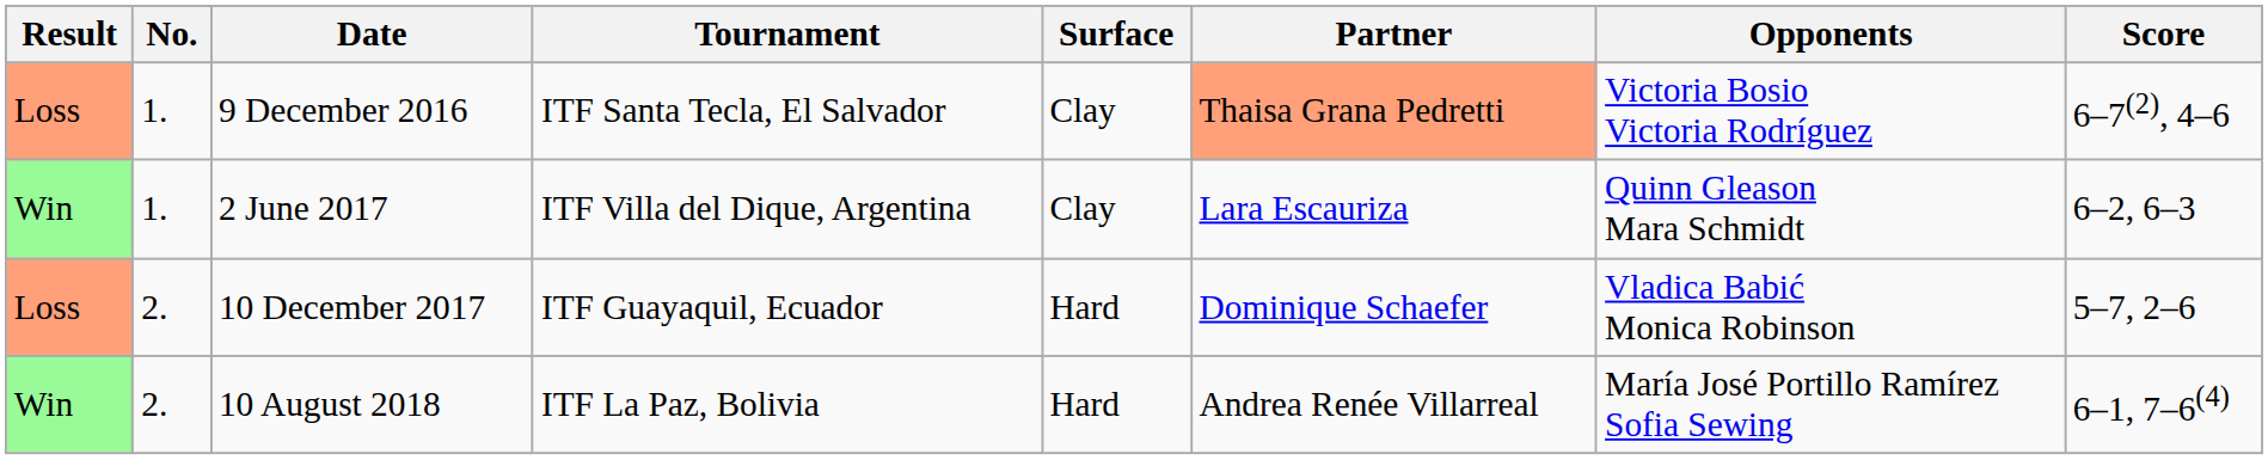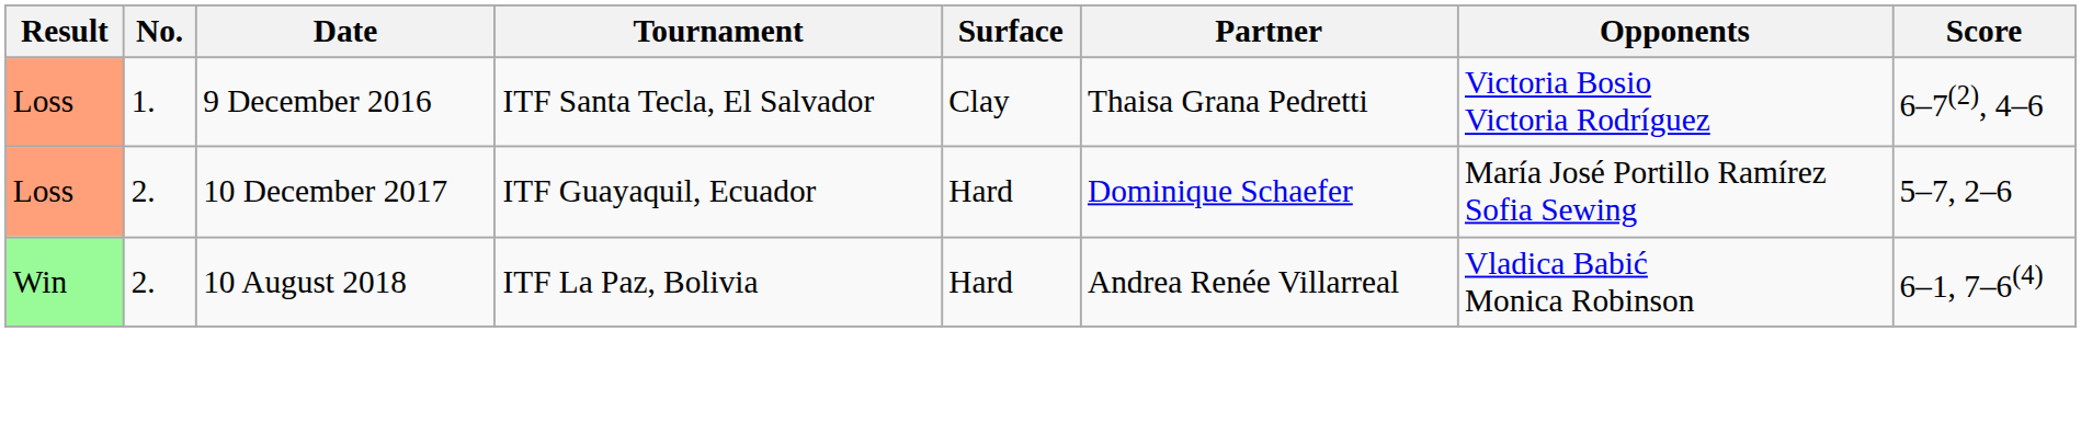 <table class="wikitable" style="font-size:97%;" width="1000">
 <tr>
 <th>Result</th>
 <th>No.</th>
 <th>Date</th>
 <th>Tournament</th>
 <th>Surface</th>
 <th>Partner</th>
 <th>Opponents</th>
 <th>Score</th>
 </tr>
 <tr>
 <td style="background:#ffa07a;">Loss</td>
 <td>1.</td>
 <td>9 December 2016</td>
 <td>ITF Santa Tecla, El Salvador</td>
 <td>Clay</td>
-<td style="background: lightsalmon;"> Thaisa Grana Pedretti</td>
+<td> Thaisa Grana Pedretti</td>
 <td> <a href='#'>Victoria Bosio</a> <br> <a href='#'>Victoria Rodríguez</a></td>
 <td>6–7<sup>(2)</sup>, 4–6</td>
-</tr>
-<tr>
-<td style="background:#98fb98;">Win</td>
-<td>1.</td>
-<td>2 June 2017</td>
-<td>ITF Villa del Dique, Argentina</td>
-<td>Clay</td>
-<td> <a href='#'>Lara Escauriza</a></td>
-<td> <a href='#'>Quinn Gleason</a> <br> Mara Schmidt</td>
-<td>6–2, 6–3</td>
 </tr>
 <tr>
 <td style="background:#ffa07a;">Loss</td>
 <td>2.</td>
 <td>10 December 2017</td>
 <td>ITF Guayaquil, Ecuador</td>
 <td>Hard</td>
 <td> <a href='#'>Dominique Schaefer</a></td>
-<td> <a href='#'>Vladica Babić</a> <br>  Monica Robinson</td>
+<td> María José Portillo Ramírez <br> <a href='#'>Sofia Sewing</a></td>
 <td>5–7, 2–6</td>
 </tr>
 <tr>
 <td style="background:#98fb98;">Win</td>
 <td>2.</td>
 <td>10 August 2018</td>
 <td>ITF La Paz, Bolivia</td>
 <td>Hard</td>
 <td> Andrea Renée Villarreal</td>
-<td> María José Portillo Ramírez <br> <a href='#'>Sofia Sewing</a></td>
+<td> <a href='#'>Vladica Babić</a> <br>  Monica Robinson</td>
 <td>6–1, 7–6<sup>(4)</sup></td>
 </tr>
 </table>
